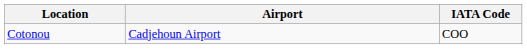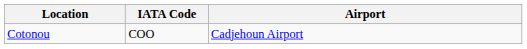 <table class="wikitable">
 <tr>
 <th scope="col" style="width:150px;">Location</th>
+<th scope="col" style="width:100px;">IATA Code</th>
 <th scope="col" style="width:400px;">Airport</th>
-<th scope="col" style="width:100px;">IATA Code</th>
 </tr>
 <tr>
 <td><a href='#'>Cotonou</a></td>
+<td>COO</td>
 <td><a href='#'>Cadjehoun Airport</a></td>
-<td>COO</td>
 </tr>
 </table>
